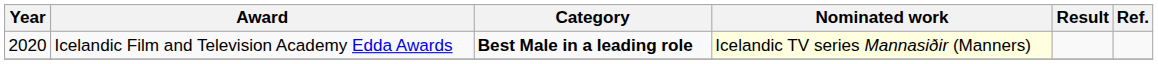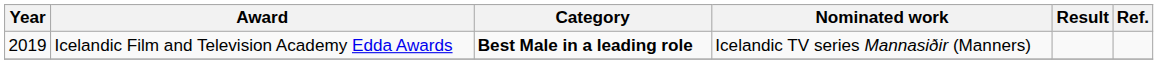 <table width="85%" class="wikitable">
 <tr>
 <th width="10">Year</th>
 <th width="400">Award</th>
 <th width="220">Category</th>
 <th width="320">Nominated work</th>
 <th width="30">Result</th>
 <th width="10">Ref.</th>
 </tr>
 <tr>
-<td>2020</td>
+<td>2019</td>
 <td>Icelandic Film and Television Academy <a href='#'>Edda Awards</a></td>
 <td><strong>Best Male in a leading role</strong></td>
-<td style="background: lightyellow;">Icelandic TV series <em>Mannasiðir</em> (Manners)</td>
+<td>Icelandic TV series <em>Mannasiðir</em> (Manners)</td>
 <td></td>
 <td></td>
 </tr>
 <tr>
 </tr>
 </table>
